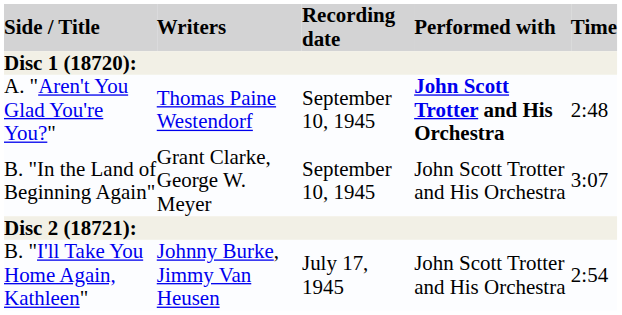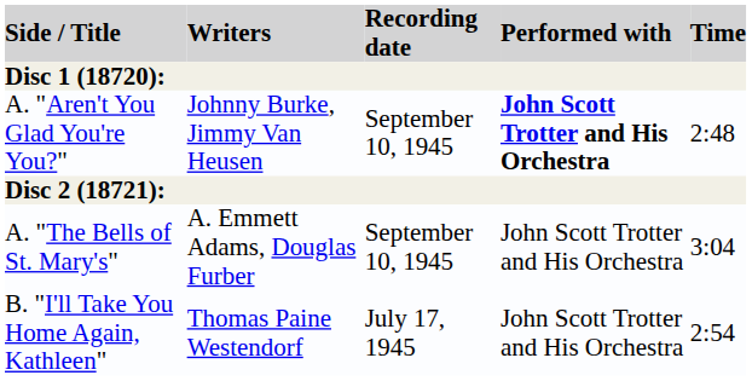 <table border="0" cellpadding="0" cellspacing="0" style="width: 75%; margin: 1em 1em 1em 0; background: #FCFDFF; border-collapse: collapse;">
 <tr bgcolor=#D3D3D4>
 <td><strong>Side / Title</strong></td>
 <td><strong>Writers</strong></td>
 <td><strong>Recording date</strong></td>
 <td><strong>Performed with</strong></td>
 <td><strong>Time</strong></td>
 </tr>
 <tr bgcolor=#F2F0E6>
 <td colspan=5><strong>Disc 1 (18720):</strong></td>
 </tr>
 <tr>
 <td>A. "<a href='#'>Aren't You Glad You're You?</a>"</td>
-<td><a href='#'>Thomas Paine Westendorf</a></td>
+<td><a href='#'>Johnny Burke</a>, <a href='#'>Jimmy Van Heusen</a></td>
 <td>September 10, 1945</td>
 <td><strong><a href='#'>John Scott Trotter</a> and His Orchestra</strong></td>
 <td>2:48</td>
-</tr>
-<tr>
-<td>B. "In the Land of Beginning Again"</td>
-<td>Grant Clarke, George W. Meyer</td>
-<td>September 10, 1945</td>
-<td>John Scott Trotter and His Orchestra</td>
-<td>3:07</td>
 </tr>
 <tr bgcolor=#F2F0E6>
 <td colspan=5><strong>Disc 2 (18721):</strong></td>
 </tr>
 <tr>
+<td>A. "<a href='#'>The Bells of St. Mary's</a>"</td>
+<td>A. Emmett Adams, <a href='#'>Douglas Furber</a></td>
+<td>September 10, 1945</td>
+<td>John Scott Trotter and His Orchestra</td>
+<td>3:04</td>
+</tr>
+<tr>
 <td>B. "<a href='#'>I'll Take You Home Again, Kathleen</a>"</td>
-<td><a href='#'>Johnny Burke</a>, <a href='#'>Jimmy Van Heusen</a></td>
+<td><a href='#'>Thomas Paine Westendorf</a></td>
 <td>July 17, 1945</td>
 <td>John Scott Trotter and His Orchestra</td>
 <td>2:54</td>
 </tr>
 </table>
